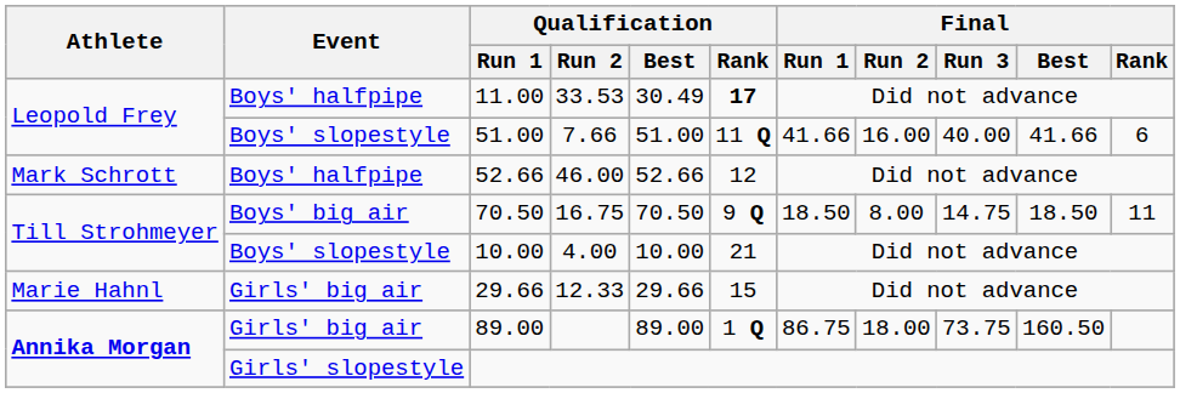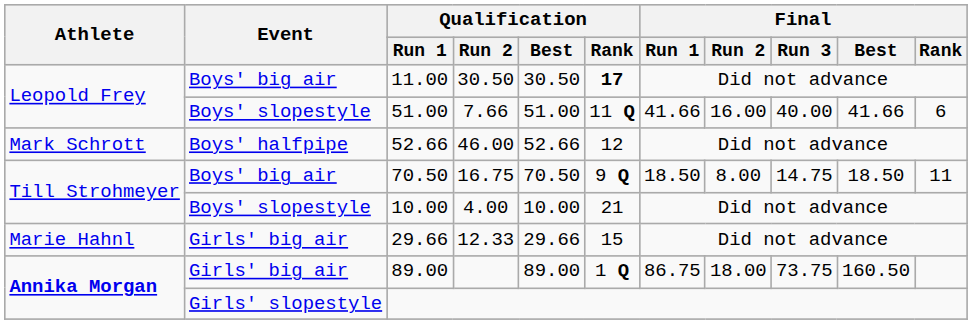 <table class="wikitable" style="font-size:90%">
 <tr>
 <th rowspan=2>Athlete</th>
 <th rowspan=2>Event</th>
 <th colspan=4>Qualification</th>
 <th colspan=5>Final</th>
 </tr>
 <tr style="font-size:95%">
 <th>Run 1</th>
 <th>Run 2</th>
 <th>Best</th>
 <th>Rank</th>
 <th>Run 1</th>
 <th>Run 2</th>
 <th>Run 3</th>
 <th>Best</th>
 <th>Rank</th>
 </tr>
 <tr align=center>
 <td align=left rowspan=2><a href='#'>Leopold Frey</a></td>
-<td align=left><a href='#'>Boys' halfpipe</a></td>
+<td align=left><a href='#'>Boys' big air</a></td>
 <td>11.00</td>
-<td>33.53</td>
-<td>30.49</td>
+<td>30.50</td>
+<td>30.50</td>
 <td><strong>17</strong></td>
 <td colspan=5>Did not advance</td>
 </tr>
 <tr align=center>
 <td align=left><a href='#'>Boys' slopestyle</a></td>
 <td>51.00</td>
 <td>7.66</td>
 <td>51.00</td>
 <td>11 <strong>Q</strong></td>
 <td>41.66</td>
 <td>16.00</td>
 <td>40.00</td>
 <td>41.66</td>
 <td>6</td>
 </tr>
 <tr align=center>
 <td align=left><a href='#'>Mark Schrott</a></td>
 <td align=left><a href='#'>Boys' halfpipe</a></td>
 <td>52.66</td>
 <td>46.00</td>
 <td>52.66</td>
 <td>12</td>
 <td colspan=5>Did not advance</td>
 </tr>
 <tr align=center>
 <td align=left rowspan=2><a href='#'>Till Strohmeyer</a></td>
 <td align=left><a href='#'>Boys' big air</a></td>
 <td>70.50</td>
 <td>16.75</td>
 <td>70.50</td>
 <td>9 <strong>Q</strong></td>
 <td>18.50</td>
 <td>8.00</td>
 <td>14.75</td>
 <td>18.50</td>
 <td>11</td>
 </tr>
 <tr align=center>
 <td align=left><a href='#'>Boys' slopestyle</a></td>
 <td>10.00</td>
 <td>4.00</td>
 <td>10.00</td>
 <td>21</td>
 <td colspan=5>Did not advance</td>
 </tr>
 <tr align=center>
 <td align=left><a href='#'>Marie Hahnl</a></td>
 <td align=left><a href='#'>Girls' big air</a></td>
 <td>29.66</td>
 <td>12.33</td>
 <td>29.66</td>
 <td>15</td>
 <td colspan=5>Did not advance</td>
 </tr>
 <tr align=center>
 <td align=left rowspan=2><strong><a href='#'>Annika Morgan</a></strong></td>
 <td align=left><a href='#'>Girls' big air</a></td>
 <td>89.00</td>
 <td></td>
 <td>89.00</td>
 <td>1 <strong>Q</strong></td>
 <td>86.75</td>
 <td>18.00</td>
 <td>73.75</td>
 <td>160.50</td>
 <td></td>
 </tr>
 <tr align=center>
 <td align=left><a href='#'>Girls' slopestyle</a></td>
 <td colspan=9></td>
 </tr>
 </table>
